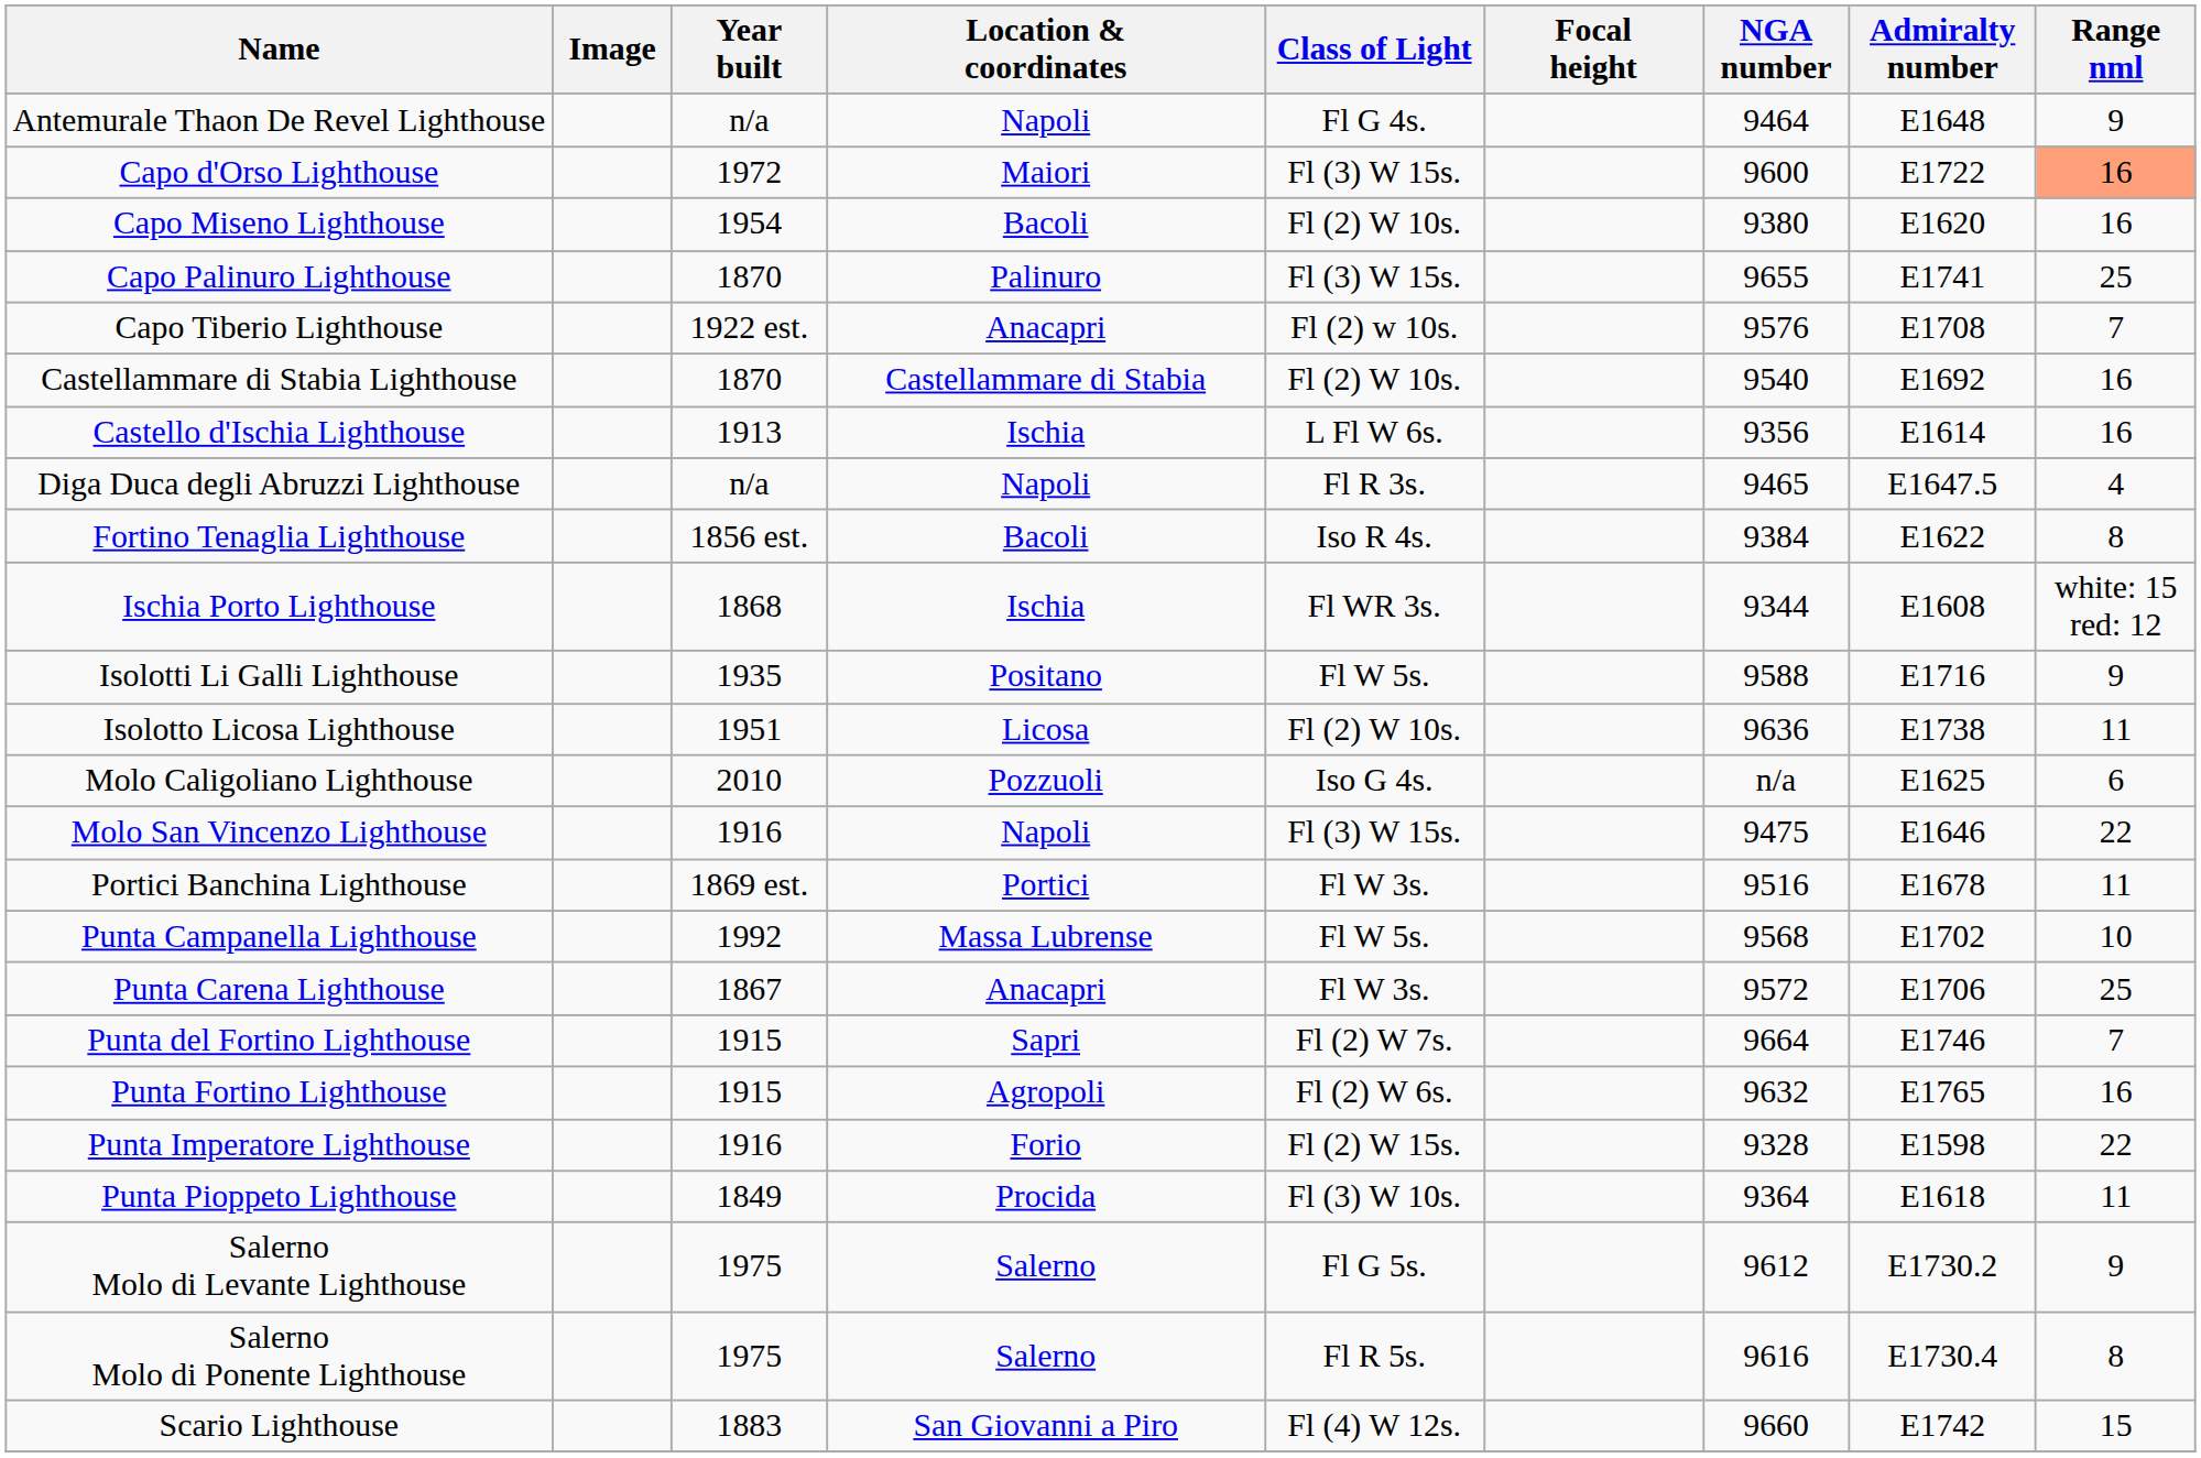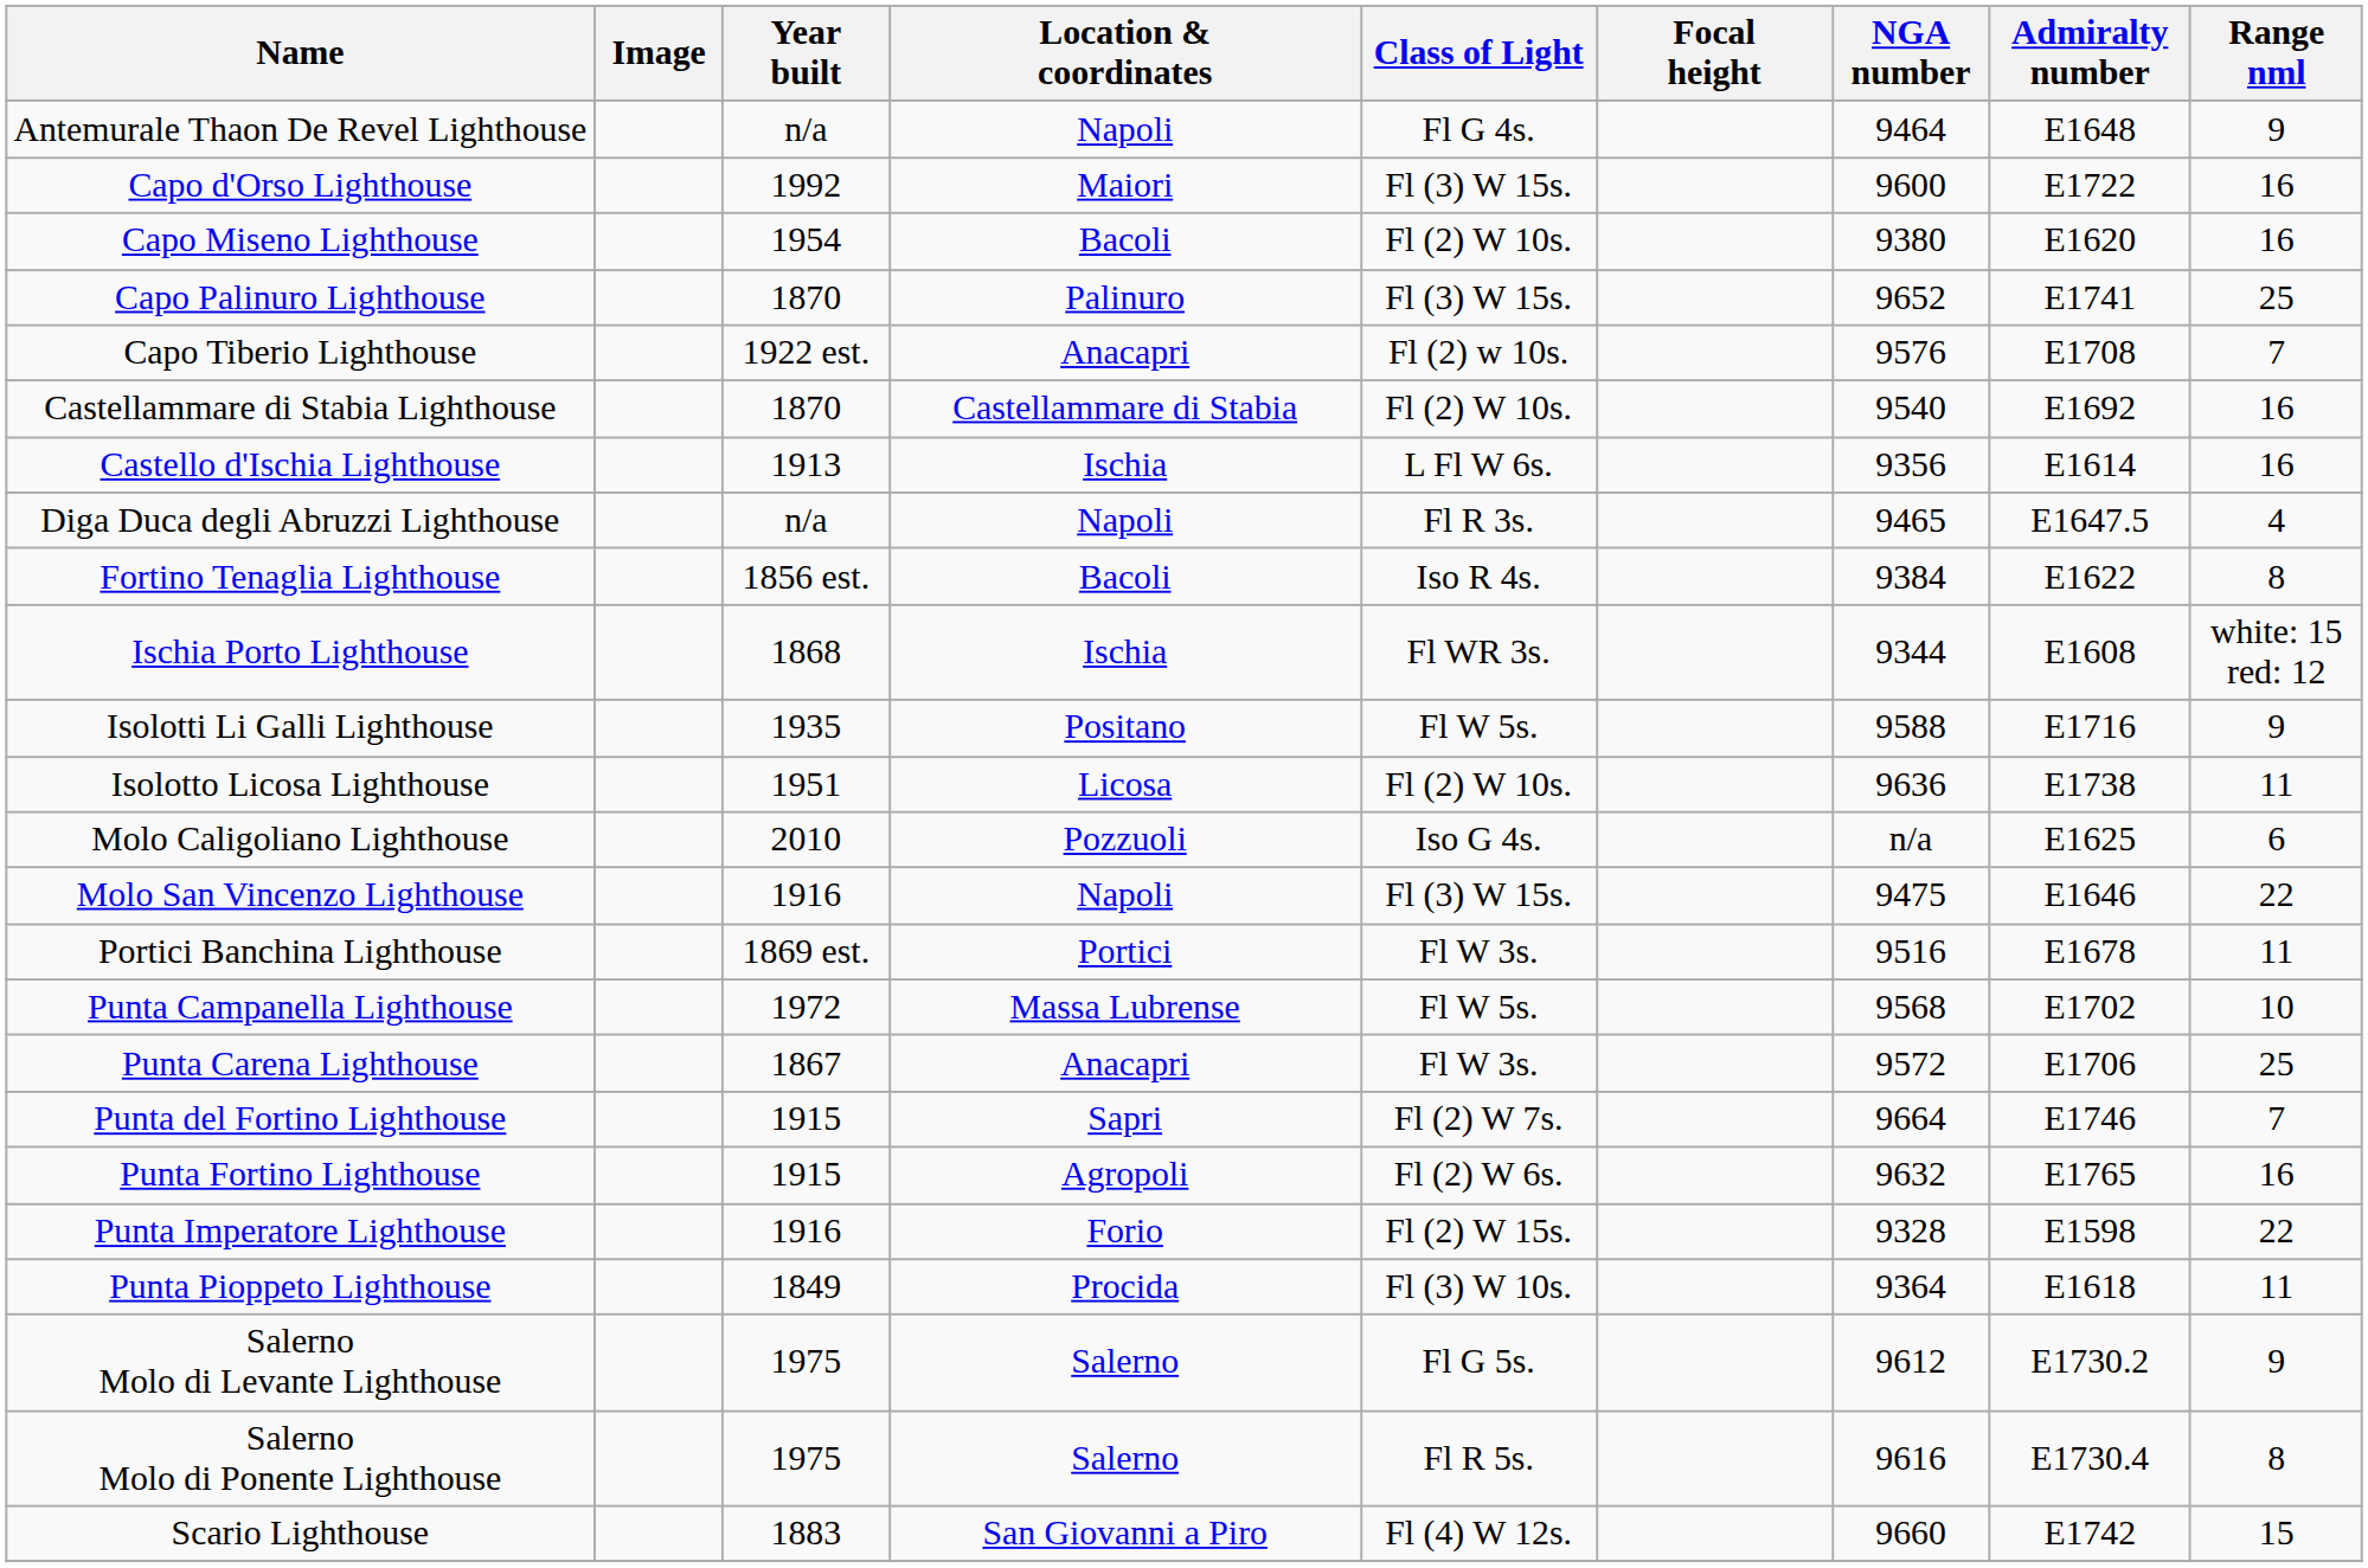 <table class="wikitable sortable" style="margin:auto;text-align:center">
 <tr>
 <th width="25%">Name</th>
 <th>Image</th>
 <th>Year<br>built</th>
 <th width="20%">Location &<br> coordinates</th>
 <th width="10%"><a href='#'>Class of Light</a></th>
 <th width="10%">Focal<br>height</th>
 <th><a href='#'>NGA</a><br>number</th>
 <th><a href='#'>Admiralty</a><br>number</th>
 <th>Range<br><a href='#'>nml</a></th>
 </tr>
 <tr>
 <td>Antemurale Thaon De Revel Lighthouse</td>
 <td></td>
 <td>n/a</td>
 <td><a href='#'>Napoli</a><br> </td>
 <td>Fl G 4s.</td>
 <td></td>
 <td>9464</td>
 <td>E1648</td>
 <td>9</td>
 </tr>
 <tr>
 <td><a href='#'>Capo d'Orso Lighthouse</a></td>
 <td></td>
-<td>1972</td>
+<td>1992</td>
 <td><a href='#'>Maiori</a><br></td>
 <td>Fl (3) W 15s.</td>
 <td></td>
 <td>9600</td>
 <td>E1722</td>
-<td style="background: lightsalmon;">16</td>
+<td>16</td>
 </tr>
 <tr>
 <td><a href='#'>Capo Miseno Lighthouse</a></td>
 <td></td>
 <td>1954</td>
 <td><a href='#'>Bacoli</a><br></td>
 <td>Fl (2) W 10s.</td>
 <td></td>
 <td>9380</td>
 <td>E1620</td>
 <td>16</td>
 </tr>
 <tr>
 <td><a href='#'>Capo Palinuro Lighthouse</a></td>
 <td></td>
 <td>1870</td>
 <td><a href='#'>Palinuro</a><br></td>
 <td>Fl (3) W 15s.</td>
 <td></td>
-<td>9655</td>
+<td>9652</td>
 <td>E1741</td>
 <td>25</td>
 </tr>
 <tr>
 <td>Capo Tiberio Lighthouse</td>
 <td></td>
 <td>1922 est.</td>
 <td><a href='#'>Anacapri</a><br></td>
 <td>Fl (2) w 10s.</td>
 <td></td>
 <td>9576</td>
 <td>E1708</td>
 <td>7</td>
 </tr>
 <tr>
 <td>Castellammare di Stabia Lighthouse</td>
 <td></td>
 <td>1870</td>
 <td><a href='#'>Castellammare di Stabia</a><br></td>
 <td>Fl (2) W 10s.</td>
 <td></td>
 <td>9540</td>
 <td>E1692</td>
 <td>16</td>
 </tr>
 <tr>
 <td><a href='#'>Castello d'Ischia Lighthouse</a></td>
 <td></td>
 <td>1913</td>
 <td><a href='#'>Ischia</a><br></td>
 <td>L Fl W 6s.</td>
 <td></td>
 <td>9356</td>
 <td>E1614</td>
 <td>16</td>
 </tr>
 <tr>
 <td>Diga Duca degli Abruzzi Lighthouse</td>
 <td></td>
 <td>n/a</td>
 <td><a href='#'>Napoli</a><br></td>
 <td>Fl R 3s.</td>
 <td></td>
 <td>9465</td>
 <td>E1647.5</td>
 <td>4</td>
 </tr>
 <tr>
 <td><a href='#'>Fortino Tenaglia Lighthouse</a></td>
 <td></td>
 <td>1856 est.</td>
 <td><a href='#'>Bacoli</a><br></td>
 <td>Iso R 4s.</td>
 <td></td>
 <td>9384</td>
 <td>E1622</td>
 <td>8</td>
 </tr>
 <tr>
 <td><a href='#'>Ischia Porto Lighthouse</a></td>
 <td></td>
 <td>1868</td>
 <td><a href='#'>Ischia</a><br> </td>
 <td>Fl WR 3s.</td>
 <td></td>
 <td>9344</td>
 <td>E1608</td>
 <td>white: 15<br>red: 12</td>
 </tr>
 <tr>
 <td>Isolotti Li Galli Lighthouse</td>
 <td></td>
 <td>1935</td>
 <td><a href='#'>Positano</a><br></td>
 <td>Fl W 5s.</td>
 <td></td>
 <td>9588</td>
 <td>E1716</td>
 <td>9</td>
 </tr>
 <tr>
 <td>Isolotto Licosa Lighthouse</td>
 <td></td>
 <td>1951</td>
 <td><a href='#'>Licosa</a><br></td>
 <td>Fl (2) W 10s.</td>
 <td></td>
 <td>9636</td>
 <td>E1738</td>
 <td>11</td>
 </tr>
 <tr>
 <td>Molo Caligoliano Lighthouse</td>
 <td></td>
 <td>2010</td>
 <td><a href='#'>Pozzuoli</a><br></td>
 <td>Iso G 4s.</td>
 <td></td>
 <td>n/a</td>
 <td>E1625</td>
 <td>6</td>
 </tr>
 <tr>
 <td><a href='#'>Molo San Vincenzo Lighthouse</a></td>
 <td></td>
 <td>1916</td>
 <td><a href='#'>Napoli</a><br></td>
 <td>Fl (3) W 15s.</td>
 <td></td>
 <td>9475</td>
 <td>E1646</td>
 <td>22</td>
 </tr>
 <tr>
 <td>Portici Banchina Lighthouse</td>
 <td></td>
 <td>1869 est.</td>
 <td><a href='#'>Portici</a><br></td>
 <td>Fl W 3s.</td>
 <td></td>
 <td>9516</td>
 <td>E1678</td>
 <td>11</td>
 </tr>
 <tr>
 <td><a href='#'>Punta Campanella Lighthouse</a></td>
 <td></td>
-<td>1992</td>
+<td>1972</td>
 <td><a href='#'>Massa Lubrense</a><br></td>
 <td>Fl W 5s.</td>
 <td></td>
 <td>9568</td>
 <td>E1702</td>
 <td>10</td>
 </tr>
 <tr>
 <td><a href='#'>Punta Carena Lighthouse</a></td>
 <td></td>
 <td>1867</td>
 <td><a href='#'>Anacapri</a><br></td>
 <td>Fl W 3s.</td>
 <td></td>
 <td>9572</td>
 <td>E1706</td>
 <td>25</td>
 </tr>
 <tr>
 <td><a href='#'>Punta del Fortino Lighthouse</a></td>
 <td></td>
 <td>1915</td>
 <td><a href='#'>Sapri</a><br></td>
 <td>Fl (2) W 7s.</td>
 <td></td>
 <td>9664</td>
 <td>E1746</td>
 <td>7</td>
 </tr>
 <tr>
 <td><a href='#'>Punta Fortino Lighthouse</a></td>
 <td></td>
 <td>1915</td>
 <td><a href='#'>Agropoli</a><br></td>
 <td>Fl (2) W 6s.</td>
 <td></td>
 <td>9632</td>
 <td>E1765</td>
 <td>16</td>
 </tr>
 <tr>
 <td><a href='#'>Punta Imperatore Lighthouse</a></td>
 <td></td>
 <td>1916</td>
 <td><a href='#'>Forio</a><br></td>
 <td>Fl (2) W 15s.</td>
 <td></td>
 <td>9328</td>
 <td>E1598</td>
 <td>22</td>
 </tr>
 <tr>
 <td><a href='#'>Punta Pioppeto Lighthouse</a></td>
 <td></td>
 <td>1849</td>
 <td><a href='#'>Procida</a><br></td>
 <td>Fl (3) W 10s.</td>
 <td></td>
 <td>9364</td>
 <td>E1618</td>
 <td>11</td>
 </tr>
 <tr>
 <td>Salerno<br> Molo di Levante Lighthouse</td>
 <td></td>
 <td>1975</td>
 <td><a href='#'>Salerno</a><br></td>
 <td>Fl G 5s.</td>
 <td></td>
 <td>9612</td>
 <td>E1730.2</td>
 <td>9</td>
 </tr>
 <tr>
 <td>Salerno<br> Molo di Ponente Lighthouse</td>
 <td></td>
 <td>1975</td>
 <td><a href='#'>Salerno</a><br></td>
 <td>Fl R 5s.</td>
 <td></td>
 <td>9616</td>
 <td>E1730.4</td>
 <td>8</td>
 </tr>
 <tr>
 <td>Scario Lighthouse</td>
 <td> </td>
 <td>1883</td>
 <td><a href='#'>San Giovanni a Piro</a><br></td>
 <td>Fl (4) W 12s.</td>
 <td></td>
 <td>9660</td>
 <td>E1742</td>
 <td>15</td>
 </tr>
 <tr>
 </tr>
 </table>
